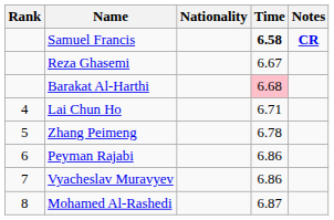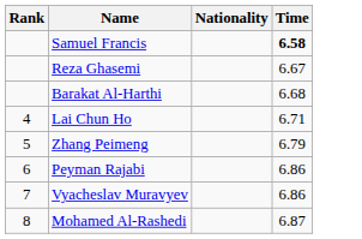 <table class="wikitable sortable" style="text-align:center;font-size:95%">
 <tr>
 <th>Rank</th>
 <th>Name</th>
 <th>Nationality</th>
 <th>Time</th>
-<th>Notes</th>
 </tr>
 <tr>
 <td></td>
 <td align=left><a href='#'>Samuel Francis</a></td>
 <td align=left></td>
 <td><strong>6.58</strong></td>
-<td><strong><a href='#'>CR</a></strong></td>
 </tr>
 <tr>
 <td></td>
 <td align=left><a href='#'>Reza Ghasemi</a></td>
 <td align=left></td>
 <td>6.67</td>
-<td></td>
 </tr>
 <tr>
 <td></td>
 <td align=left><a href='#'>Barakat Al-Harthi</a></td>
 <td align=left></td>
-<td style="background: pink;">6.68</td>
-<td></td>
+<td>6.68</td>
 </tr>
 <tr>
 <td>4</td>
 <td align=left><a href='#'>Lai Chun Ho</a></td>
 <td align=left></td>
 <td>6.71</td>
-<td></td>
 </tr>
 <tr>
 <td>5</td>
 <td align=left><a href='#'>Zhang Peimeng</a></td>
 <td align=left></td>
-<td>6.78</td>
-<td></td>
+<td>6.79</td>
 </tr>
 <tr>
 <td>6</td>
 <td align=left><a href='#'>Peyman Rajabi</a></td>
 <td align=left></td>
 <td>6.86</td>
-<td></td>
 </tr>
 <tr>
 <td>7</td>
 <td align=left><a href='#'>Vyacheslav Muravyev</a></td>
 <td align=left></td>
 <td>6.86</td>
-<td></td>
 </tr>
 <tr>
 <td>8</td>
 <td align=left><a href='#'>Mohamed Al-Rashedi</a></td>
 <td align=left></td>
 <td>6.87</td>
-<td></td>
 </tr>
 </table>
